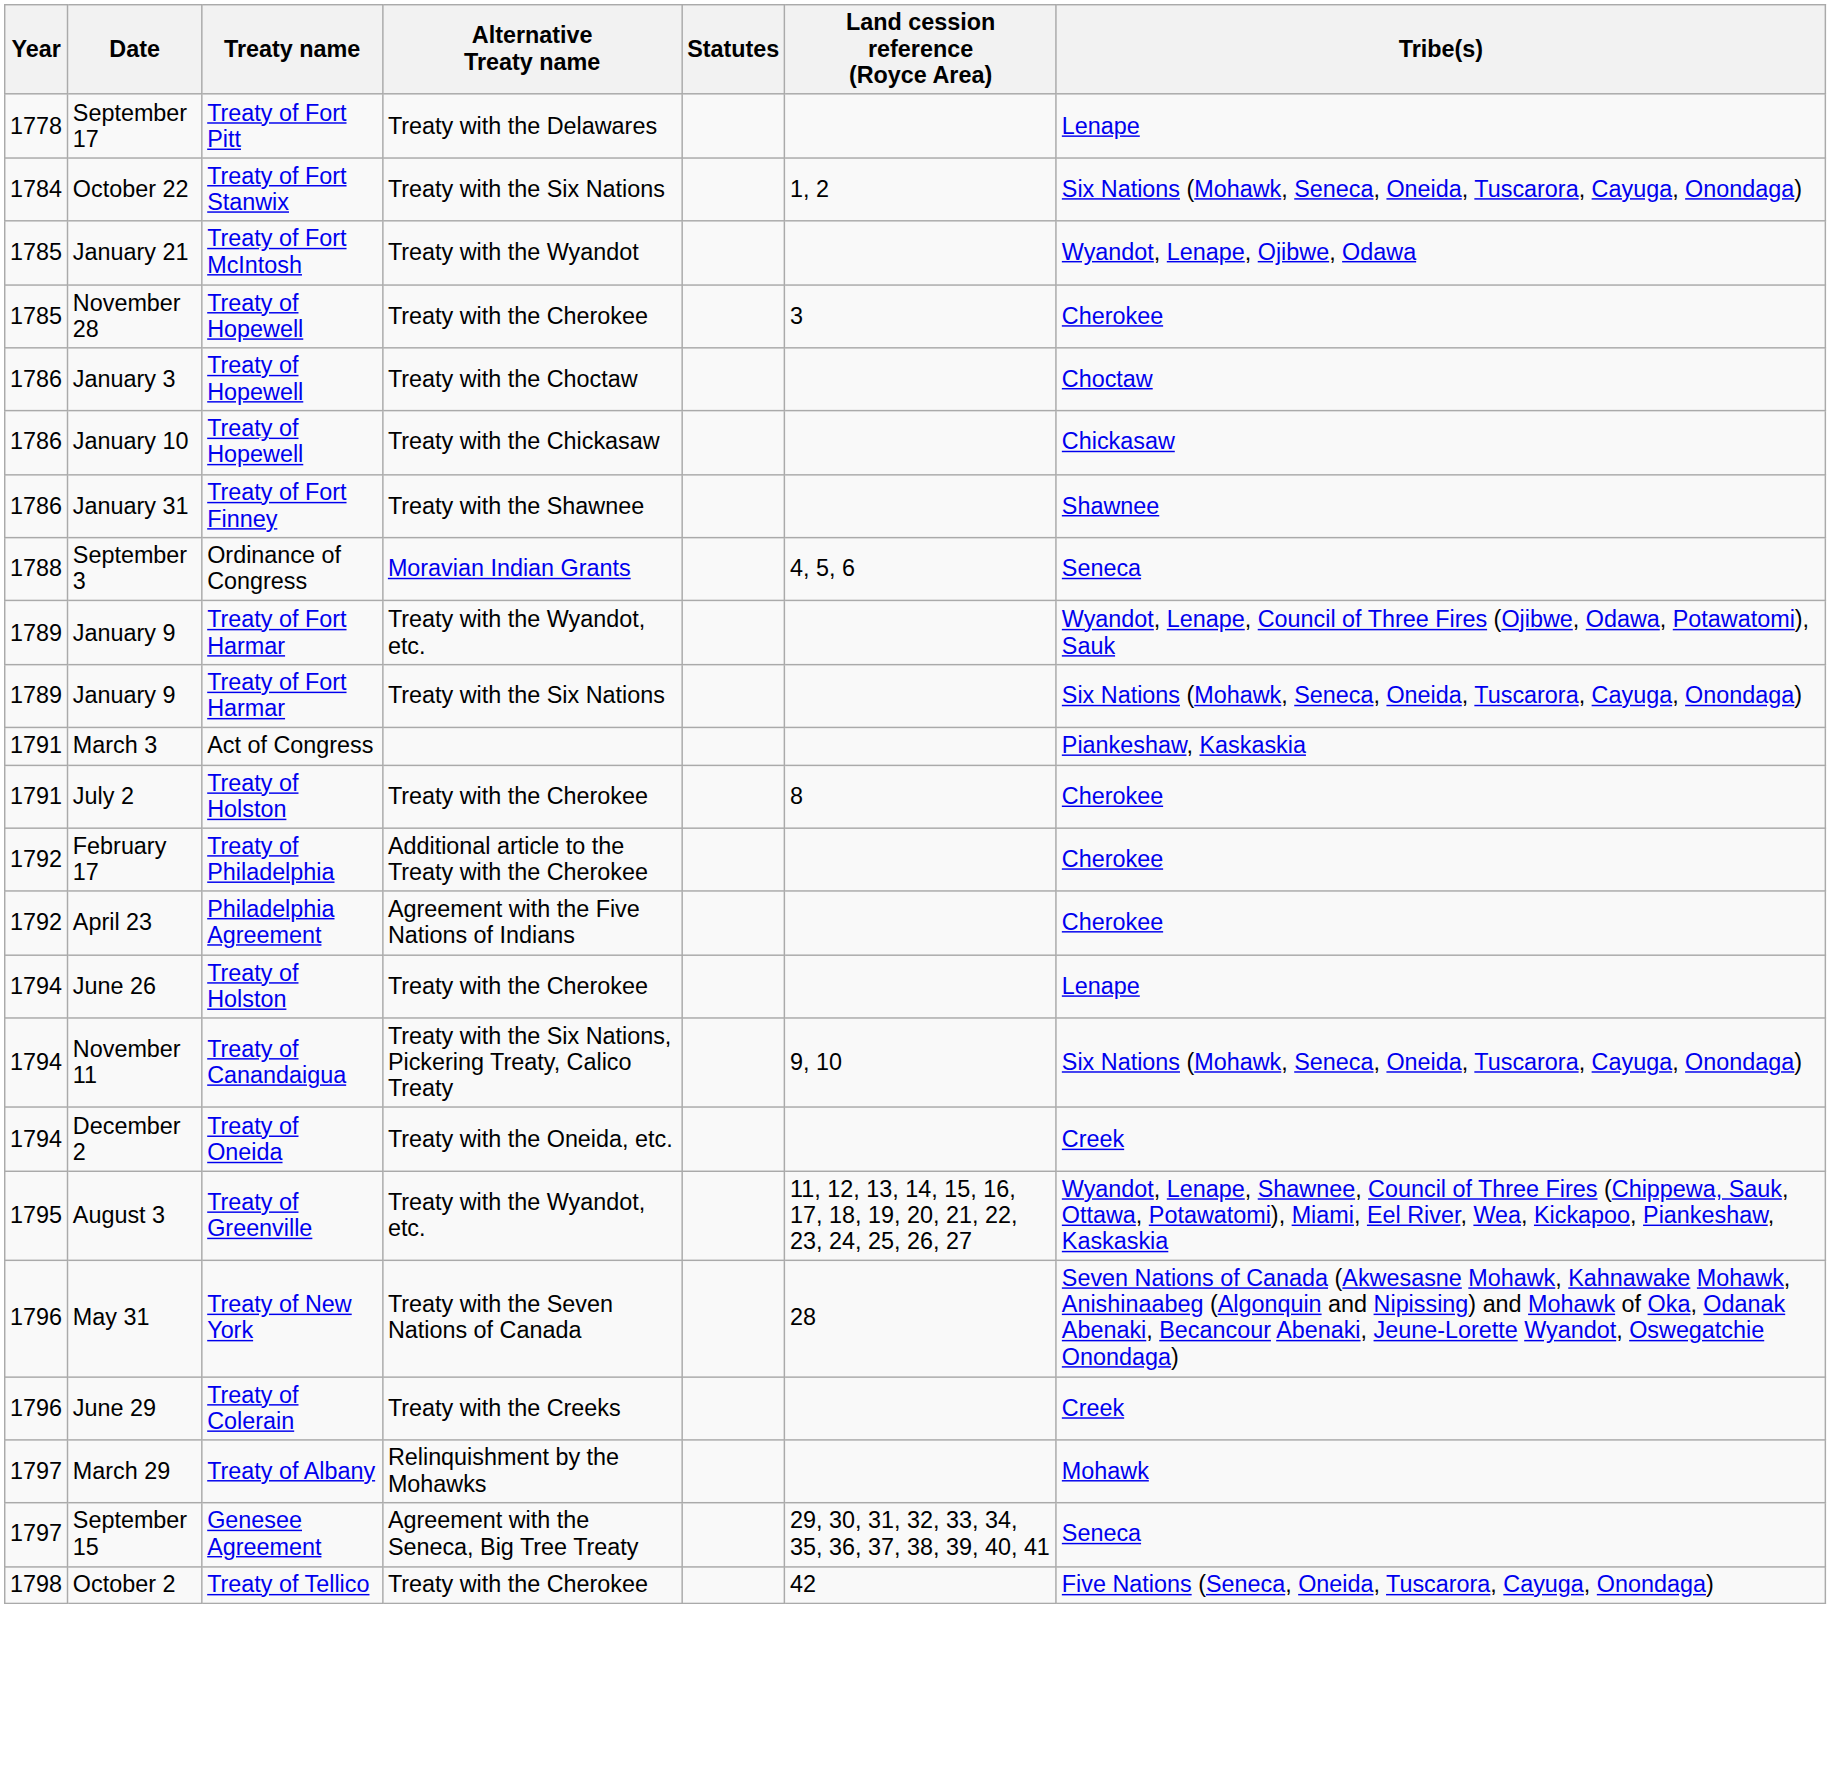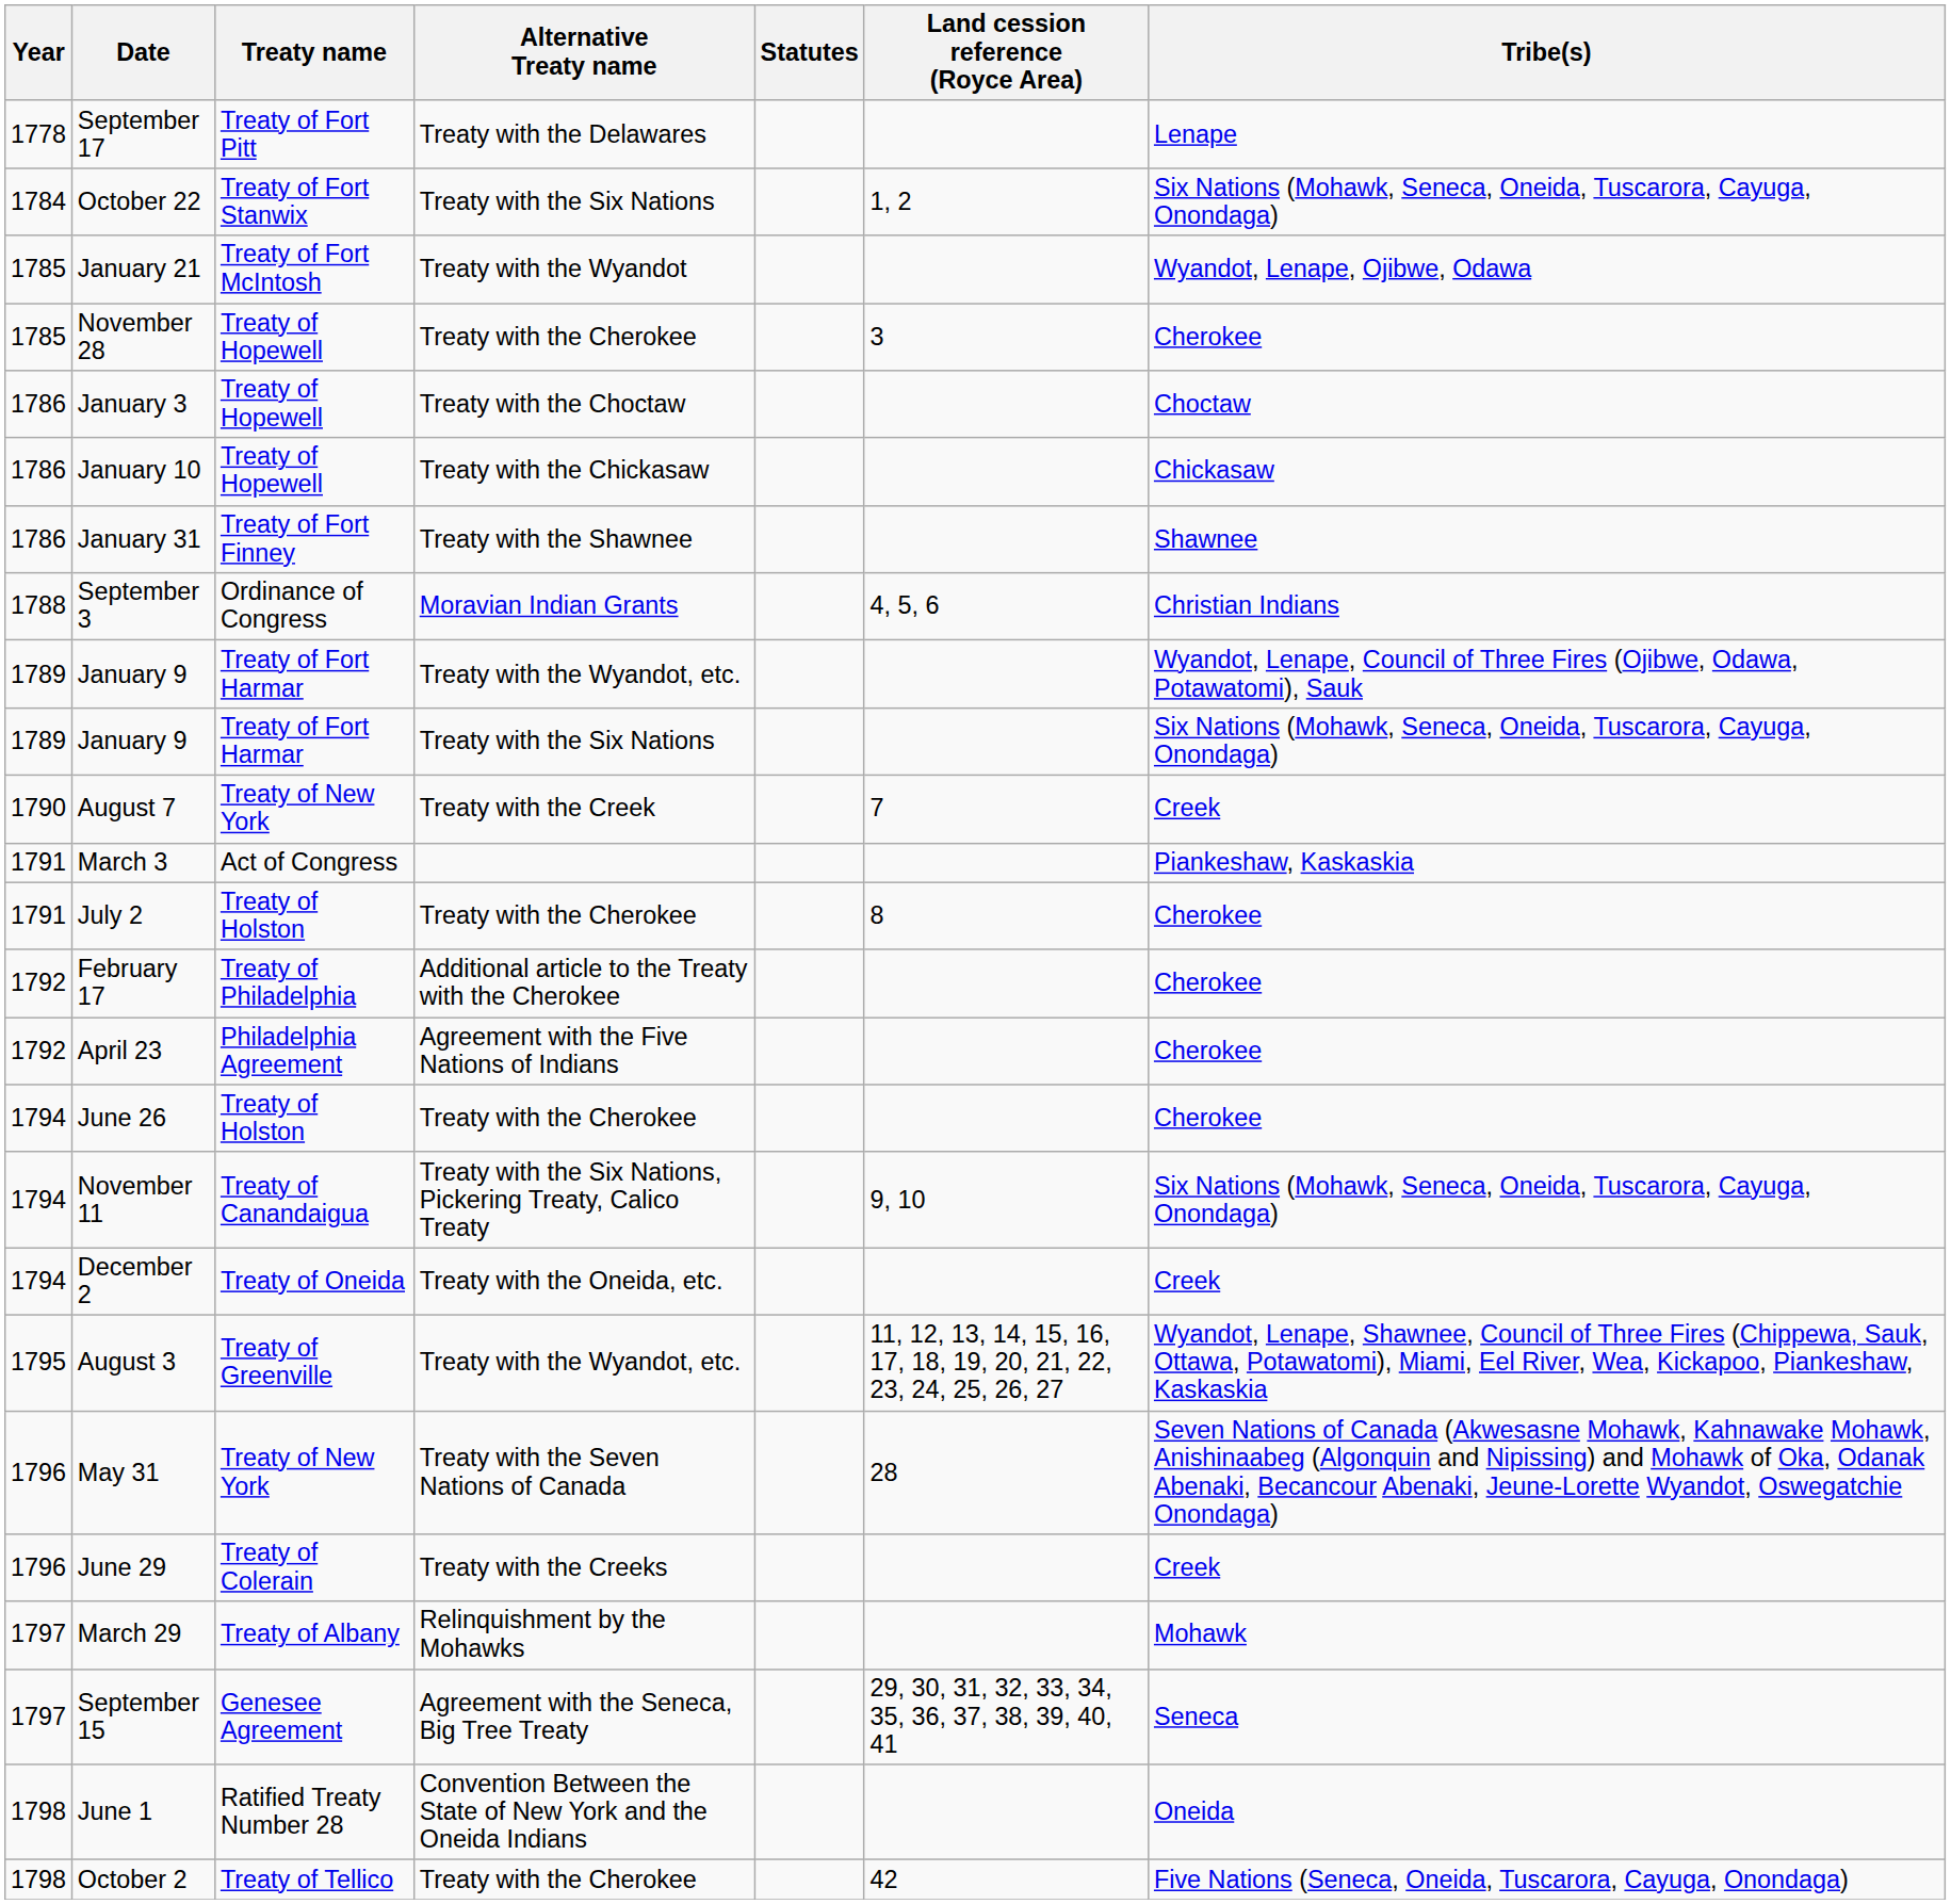 <table class="wikitable">
 <tr>
 <th>Year</th>
 <th>Date</th>
 <th>Treaty name</th>
 <th>Alternative<br>Treaty name</th>
 <th>Statutes</th>
 <th>Land cession<br>reference<br>(Royce Area)</th>
 <th>Tribe(s)</th>
 </tr>
 <tr>
 <td>1778</td>
 <td>September 17</td>
 <td><a href='#'>Treaty of Fort Pitt</a></td>
 <td>Treaty with the Delawares</td>
 <td></td>
 <td></td>
 <td><a href='#'>Lenape</a></td>
 </tr>
 <tr>
 <td>1784</td>
 <td>October 22</td>
 <td><a href='#'>Treaty of Fort Stanwix</a></td>
 <td>Treaty with the Six Nations</td>
 <td></td>
 <td>1, 2</td>
 <td><a href='#'>Six Nations</a> (<a href='#'>Mohawk</a>, <a href='#'>Seneca</a>, <a href='#'>Oneida</a>, <a href='#'>Tuscarora</a>, <a href='#'>Cayuga</a>, <a href='#'>Onondaga</a>)</td>
 </tr>
 <tr>
 <td>1785</td>
 <td>January 21</td>
 <td><a href='#'>Treaty of Fort McIntosh</a></td>
 <td>Treaty with the Wyandot</td>
 <td></td>
 <td></td>
 <td><a href='#'>Wyandot</a>, <a href='#'>Lenape</a>, <a href='#'>Ojibwe</a>, <a href='#'>Odawa</a></td>
 </tr>
 <tr>
 <td>1785</td>
 <td>November 28</td>
 <td><a href='#'>Treaty of Hopewell</a></td>
 <td>Treaty with the Cherokee</td>
 <td></td>
 <td>3</td>
 <td><a href='#'>Cherokee</a></td>
 </tr>
 <tr>
 <td>1786</td>
 <td>January 3</td>
 <td><a href='#'>Treaty of Hopewell</a></td>
 <td>Treaty with the Choctaw</td>
 <td></td>
 <td></td>
 <td><a href='#'>Choctaw</a></td>
 </tr>
 <tr>
 <td>1786</td>
 <td>January 10</td>
 <td><a href='#'>Treaty of Hopewell</a></td>
 <td>Treaty with the Chickasaw</td>
 <td></td>
 <td></td>
 <td><a href='#'>Chickasaw</a></td>
 </tr>
 <tr>
 <td>1786</td>
 <td>January 31</td>
 <td><a href='#'>Treaty of Fort Finney</a></td>
 <td>Treaty with the Shawnee</td>
 <td></td>
 <td></td>
 <td><a href='#'>Shawnee</a></td>
 </tr>
 <tr>
 <td>1788</td>
 <td>September 3</td>
 <td>Ordinance of Congress</td>
 <td><a href='#'>Moravian Indian Grants</a></td>
 <td></td>
 <td>4, 5, 6</td>
-<td><a href='#'>Seneca</a></td>
+<td><a href='#'>Christian Indians</a></td>
 </tr>
 <tr>
 <td>1789</td>
 <td>January 9</td>
 <td><a href='#'>Treaty of Fort Harmar</a></td>
 <td>Treaty with the Wyandot, etc.</td>
 <td></td>
 <td></td>
 <td><a href='#'>Wyandot</a>, <a href='#'>Lenape</a>, <a href='#'>Council of Three Fires</a> (<a href='#'>Ojibwe</a>, <a href='#'>Odawa</a>, <a href='#'>Potawatomi</a>), <a href='#'>Sauk</a></td>
 </tr>
 <tr>
 <td>1789</td>
 <td>January 9</td>
 <td><a href='#'>Treaty of Fort Harmar</a></td>
 <td>Treaty with the Six Nations</td>
 <td></td>
 <td></td>
 <td><a href='#'>Six Nations</a> (<a href='#'>Mohawk</a>, <a href='#'>Seneca</a>, <a href='#'>Oneida</a>, <a href='#'>Tuscarora</a>, <a href='#'>Cayuga</a>, <a href='#'>Onondaga</a>)</td>
+</tr>
+<tr>
+<td>1790</td>
+<td>August 7</td>
+<td><a href='#'>Treaty of New York</a></td>
+<td>Treaty with the Creek</td>
+<td></td>
+<td>7</td>
+<td><a href='#'>Creek</a></td>
 </tr>
 <tr>
 <td>1791</td>
 <td>March 3</td>
 <td>Act of Congress</td>
 <td></td>
 <td></td>
 <td></td>
 <td><a href='#'>Piankeshaw</a>, <a href='#'>Kaskaskia</a></td>
 </tr>
 <tr>
 <td>1791</td>
 <td>July 2</td>
 <td><a href='#'>Treaty of Holston</a></td>
 <td>Treaty with the Cherokee</td>
 <td></td>
 <td>8</td>
 <td><a href='#'>Cherokee</a></td>
 </tr>
 <tr>
 <td>1792</td>
 <td>February 17</td>
 <td><a href='#'>Treaty of Philadelphia</a></td>
 <td>Additional article to the Treaty with the Cherokee</td>
 <td></td>
 <td></td>
 <td><a href='#'>Cherokee</a></td>
 </tr>
 <tr>
 <td>1792</td>
 <td>April 23</td>
 <td><a href='#'>Philadelphia Agreement</a></td>
 <td>Agreement with the Five Nations of Indians</td>
 <td></td>
 <td></td>
 <td><a href='#'>Cherokee</a></td>
 </tr>
 <tr>
 <td>1794</td>
 <td>June 26</td>
 <td><a href='#'>Treaty of Holston</a></td>
 <td>Treaty with the Cherokee</td>
 <td></td>
 <td></td>
-<td><a href='#'>Lenape</a></td>
+<td><a href='#'>Cherokee</a></td>
 </tr>
 <tr>
 <td>1794</td>
 <td>November 11</td>
 <td><a href='#'>Treaty of Canandaigua</a></td>
 <td>Treaty with the Six Nations, Pickering Treaty, Calico Treaty</td>
 <td></td>
 <td>9, 10</td>
 <td><a href='#'>Six Nations</a> (<a href='#'>Mohawk</a>, <a href='#'>Seneca</a>, <a href='#'>Oneida</a>, <a href='#'>Tuscarora</a>, <a href='#'>Cayuga</a>, <a href='#'>Onondaga</a>)</td>
 </tr>
 <tr>
 <td>1794</td>
 <td>December 2</td>
 <td><a href='#'>Treaty of Oneida</a></td>
 <td>Treaty with the Oneida, etc.</td>
 <td></td>
 <td></td>
 <td><a href='#'>Creek</a></td>
 </tr>
 <tr>
 <td>1795</td>
 <td>August 3</td>
 <td><a href='#'>Treaty of Greenville</a></td>
 <td>Treaty with the Wyandot, etc.</td>
 <td></td>
 <td>11, 12, 13, 14, 15, 16, 17, 18, 19, 20, 21, 22, 23, 24, 25, 26, 27</td>
 <td><a href='#'>Wyandot</a>, <a href='#'>Lenape</a>, <a href='#'>Shawnee</a>, <a href='#'>Council of Three Fires</a> (<a href='#'>Chippewa, Sauk</a>, <a href='#'>Ottawa</a>, <a href='#'>Potawatomi</a>), <a href='#'>Miami</a>, <a href='#'>Eel River</a>, <a href='#'>Wea</a>, <a href='#'>Kickapoo</a>, <a href='#'>Piankeshaw</a>, <a href='#'>Kaskaskia</a></td>
 </tr>
 <tr>
 <td>1796</td>
 <td>May 31</td>
 <td><a href='#'>Treaty of New York</a></td>
 <td>Treaty with the Seven Nations of Canada</td>
 <td></td>
 <td>28</td>
 <td><a href='#'>Seven Nations of Canada</a> (<a href='#'>Akwesasne</a> <a href='#'>Mohawk</a>, <a href='#'>Kahnawake</a> <a href='#'>Mohawk</a>, <a href='#'>Anishinaabeg</a> (<a href='#'>Algonquin</a> and <a href='#'>Nipissing</a>) and <a href='#'>Mohawk</a> of <a href='#'>Oka</a>, <a href='#'>Odanak</a> <a href='#'>Abenaki</a>, <a href='#'>Becancour</a> <a href='#'>Abenaki</a>, <a href='#'>Jeune-Lorette</a> <a href='#'>Wyandot</a>, <a href='#'>Oswegatchie</a> <a href='#'>Onondaga</a>)</td>
 </tr>
 <tr>
 <td>1796</td>
 <td>June 29</td>
 <td><a href='#'>Treaty of Colerain</a></td>
 <td>Treaty with the Creeks</td>
 <td></td>
 <td></td>
 <td><a href='#'>Creek</a></td>
 </tr>
 <tr>
 <td>1797</td>
 <td>March 29</td>
 <td><a href='#'>Treaty of Albany</a></td>
 <td>Relinquishment by the Mohawks</td>
 <td></td>
 <td></td>
 <td><a href='#'>Mohawk</a></td>
 </tr>
 <tr>
 <td>1797</td>
 <td>September 15</td>
 <td><a href='#'>Genesee Agreement</a></td>
 <td>Agreement with the Seneca, Big Tree Treaty</td>
 <td></td>
 <td>29, 30, 31, 32, 33, 34, 35, 36, 37, 38, 39, 40, 41</td>
 <td><a href='#'>Seneca</a></td>
 </tr>
 <tr>
 <td>1798</td>
+<td>June 1</td>
+<td>Ratified Treaty Number 28</td>
+<td>Convention Between the State of New York and the Oneida Indians</td>
+<td></td>
+<td></td>
+<td><a href='#'>Oneida</a></td>
+</tr>
+<tr>
+<td>1798</td>
 <td>October 2</td>
 <td><a href='#'>Treaty of Tellico</a></td>
 <td>Treaty with the Cherokee</td>
 <td></td>
 <td>42</td>
 <td><a href='#'>Five Nations</a> (<a href='#'>Seneca</a>, <a href='#'>Oneida</a>, <a href='#'>Tuscarora</a>, <a href='#'>Cayuga</a>, <a href='#'>Onondaga</a>)</td>
 </tr>
 </table>
